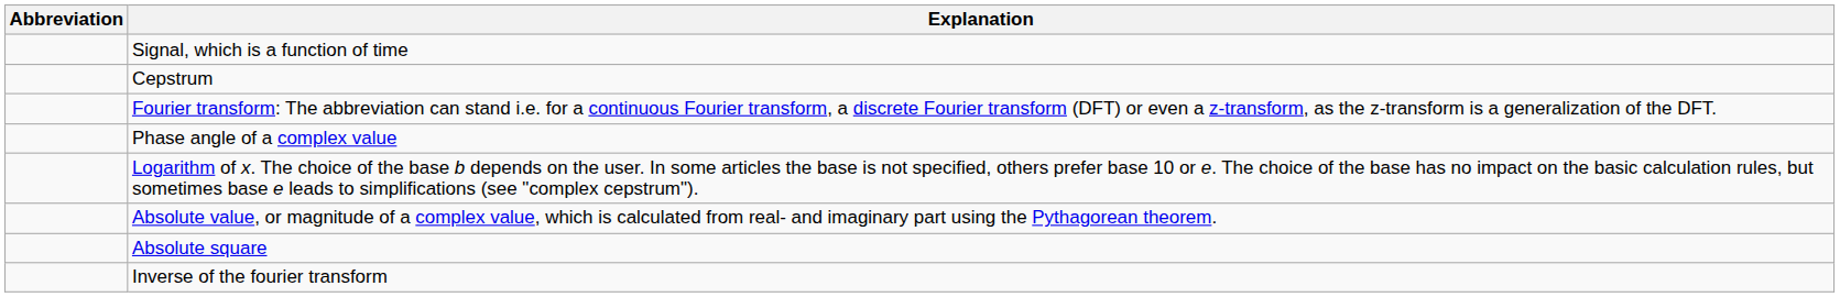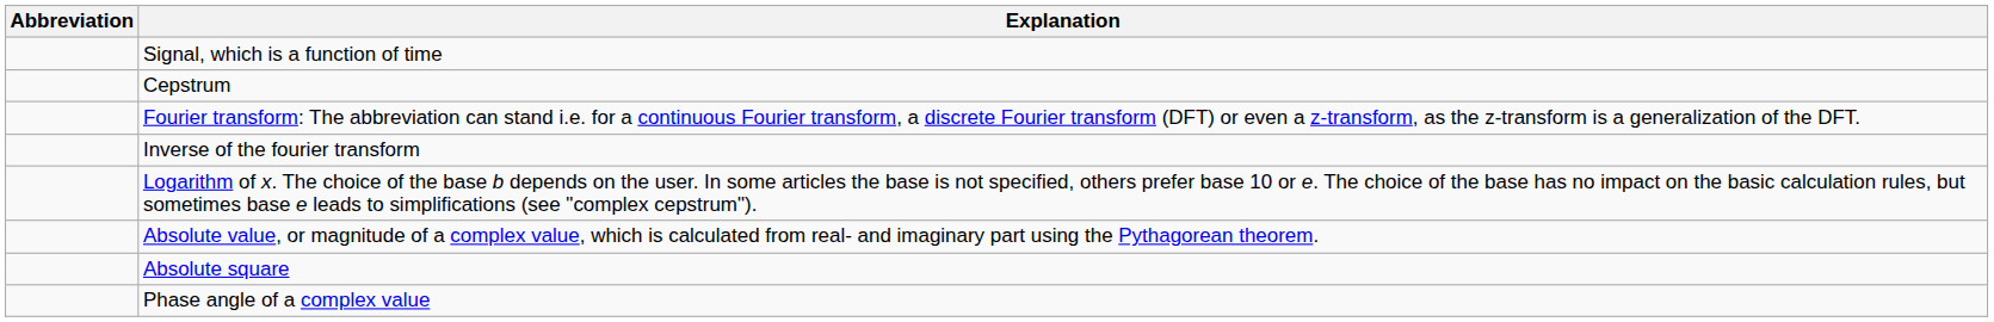 <table class="wikitable">
 <tr>
 <th>Abbreviation</th>
 <th>Explanation</th>
 </tr>
 <tr>
 <td></td>
 <td>Signal, which is a function of time</td>
 </tr>
 <tr>
 <td></td>
 <td>Cepstrum</td>
 </tr>
 <tr>
 <td></td>
 <td><a href='#'>Fourier transform</a>: The abbreviation can stand i.e. for a <a href='#'>continuous Fourier transform</a>, a <a href='#'>discrete Fourier transform</a> (DFT) or even a <a href='#'>z-transform</a>, as the z-transform is a generalization of the DFT.</td>
 </tr>
 <tr>
 <td></td>
-<td>Phase angle of a <a href='#'>complex value</a></td>
+<td>Inverse of the fourier transform</td>
 </tr>
 <tr>
 <td></td>
 <td><a href='#'>Logarithm</a> of <em>x</em>. The choice of the base <em>b</em> depends on the user. In some articles the base is not specified, others prefer base 10 or <em>e</em>. The choice of the base has no impact on the basic calculation rules, but sometimes base <em>e</em> leads to simplifications (see "complex cepstrum").</td>
 </tr>
 <tr>
 <td></td>
 <td><a href='#'>Absolute value</a>, or magnitude of a <a href='#'>complex value</a>, which is calculated from real- and imaginary part using the <a href='#'>Pythagorean theorem</a>.</td>
 </tr>
 <tr>
 <td></td>
 <td><a href='#'>Absolute square</a></td>
 </tr>
 <tr>
 <td></td>
-<td>Inverse of the fourier transform</td>
+<td>Phase angle of a <a href='#'>complex value</a></td>
 </tr>
 </table>
